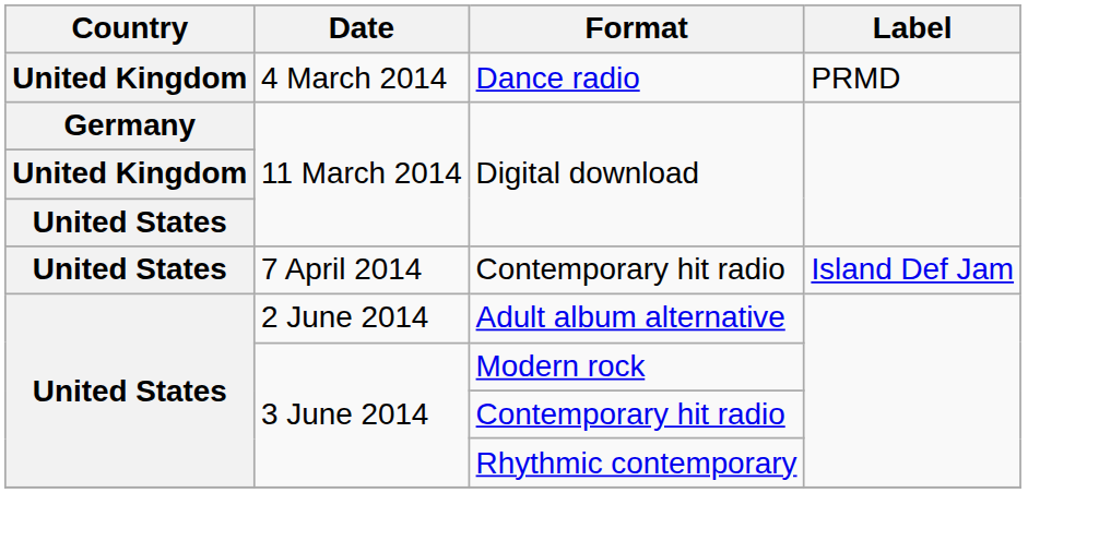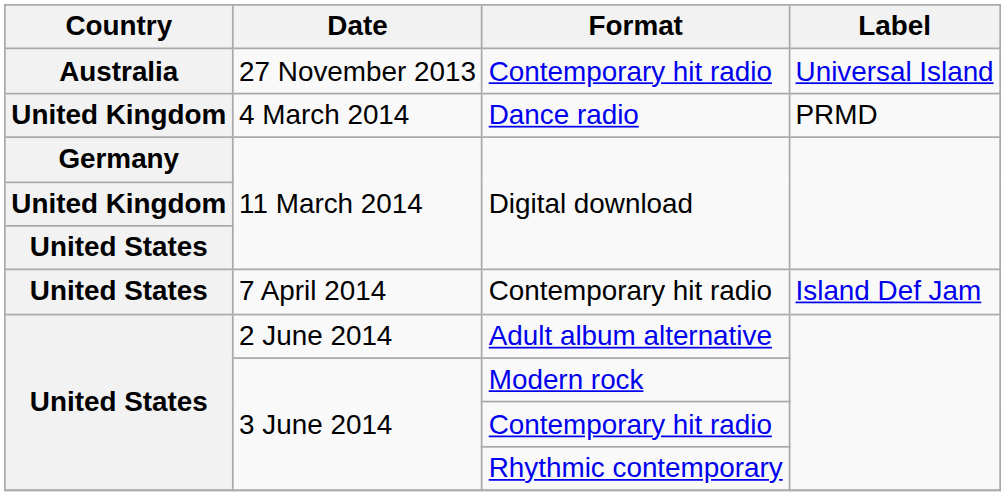 <table class="wikitable plainrowheaders">
 <tr>
 <th scope="col">Country</th>
 <th scope="col">Date</th>
 <th scope="col">Format</th>
 <th scope="col">Label</th>
+</tr>
+<tr>
+<th scope="row">Australia</th>
+<td>27 November 2013</td>
+<td><a href='#'>Contemporary hit radio</a></td>
+<td><a href='#'>Universal Island</a></td>
 </tr>
 <tr>
 <th scope="row">United Kingdom</th>
 <td>4 March 2014</td>
 <td><a href='#'>Dance radio</a></td>
 <td>PRMD</td>
 </tr>
 <tr>
 <th scope="row">Germany</th>
 <td rowspan="3">11 March 2014</td>
 <td rowspan="3">Digital download </td>
 <td rowspan="3"></td>
 </tr>
 <tr>
 <th scope="row">United Kingdom</th>
 </tr>
 <tr>
 <th scope="row">United States</th>
 </tr>
 <tr>
 <th scope="row">United States</th>
 <td>7 April 2014</td>
 <td>Contemporary hit radio</td>
 <td><a href='#'>Island Def Jam</a></td>
 </tr>
 <tr>
 <th scope="row" rowspan="4">United States</th>
 <td>2 June 2014</td>
 <td><a href='#'>Adult album alternative</a></td>
 <td rowspan="4"></td>
 </tr>
 <tr>
 <td rowspan="3">3 June 2014</td>
 <td><a href='#'>Modern rock</a></td>
 </tr>
 <tr>
 <td><a href='#'>Contemporary hit radio</a></td>
 </tr>
 <tr>
 <td><a href='#'>Rhythmic contemporary</a></td>
 </tr>
 <tr>
 </tr>
 </table>
